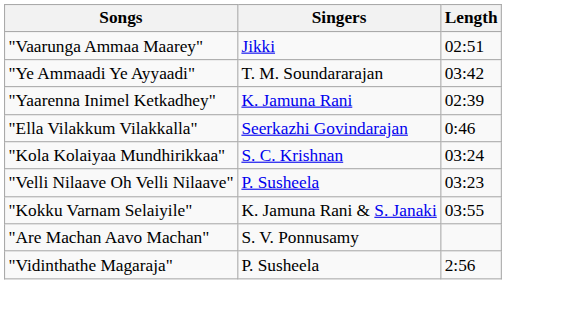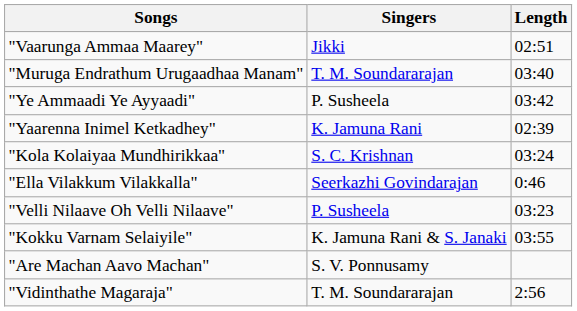 <table class="wikitable">
 <tr>
 <th>Songs</th>
 <th>Singers</th>
 <th>Length</th>
 </tr>
 <tr>
 <td>"Vaarunga Ammaa Maarey"</td>
 <td><a href='#'>Jikki</a></td>
 <td>02:51</td>
 </tr>
 <tr>
+<td>"Muruga Endrathum Urugaadhaa Manam"</td>
+<td><a href='#'>T. M. Soundararajan</a></td>
+<td>03:40</td>
+</tr>
+<tr>
 <td>"Ye Ammaadi Ye Ayyaadi"</td>
-<td>T. M. Soundararajan</td>
+<td>P. Susheela</td>
 <td>03:42</td>
 </tr>
 <tr>
 <td>"Yaarenna Inimel Ketkadhey"</td>
 <td><a href='#'>K. Jamuna Rani</a></td>
 <td>02:39</td>
 </tr>
 <tr>
+<td>"Kola Kolaiyaa Mundhirikkaa"</td>
+<td><a href='#'>S. C. Krishnan</a></td>
+<td>03:24</td>
+</tr>
+<tr>
 <td>"Ella Vilakkum Vilakkalla"</td>
 <td><a href='#'>Seerkazhi Govindarajan</a></td>
 <td>0:46</td>
-</tr>
-<tr>
-<td>"Kola Kolaiyaa Mundhirikkaa"</td>
-<td><a href='#'>S. C. Krishnan</a></td>
-<td>03:24</td>
 </tr>
 <tr>
 <td>"Velli Nilaave Oh Velli Nilaave"</td>
 <td><a href='#'>P. Susheela</a></td>
 <td>03:23</td>
 </tr>
 <tr>
 <td>"Kokku Varnam Selaiyile"</td>
 <td>K. Jamuna Rani & <a href='#'>S. Janaki</a></td>
 <td>03:55</td>
 </tr>
 <tr>
 <td>"Are Machan Aavo Machan"</td>
 <td>S. V. Ponnusamy</td>
 <td></td>
 </tr>
 <tr>
 <td>"Vidinthathe Magaraja"</td>
-<td>P. Susheela</td>
+<td>T. M. Soundararajan</td>
 <td>2:56</td>
 </tr>
 </table>
